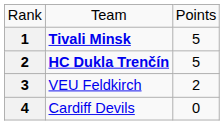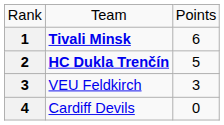 <table class="wikitable" style="text-align: center;">
 <tr>
 <td>Rank</td>
 <td>Team</td>
 <td>Points</td>
 </tr>
 <tr>
 <th>1</th>
 <td style="text-align: left;"> <strong><a href='#'>Tivali Minsk</a></strong></td>
-<td>5</td>
+<td>6</td>
 </tr>
 <tr>
 <th>2</th>
 <td style="text-align: left;"> <strong><a href='#'>HC Dukla Trenčín</a></strong></td>
 <td>5</td>
 </tr>
 <tr>
 <th>3</th>
 <td style="text-align: left;"> <a href='#'>VEU Feldkirch</a></td>
-<td>2</td>
+<td>3</td>
 </tr>
 <tr>
 <th>4</th>
 <td style="text-align: left;"> <a href='#'>Cardiff Devils</a></td>
 <td>0</td>
 </tr>
 </table>
